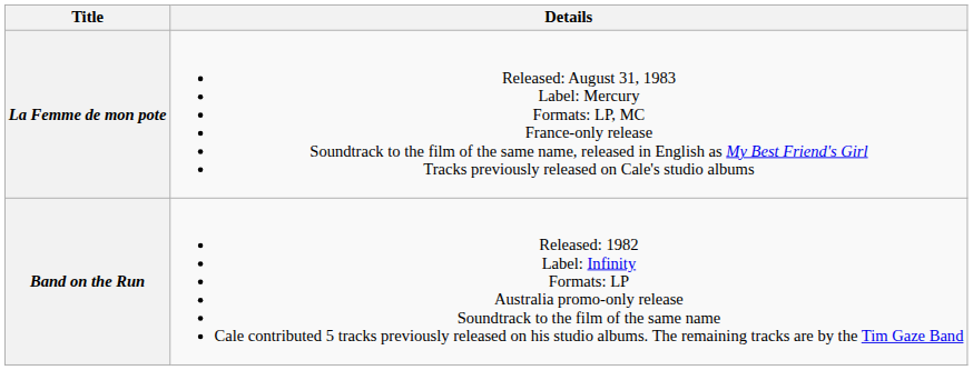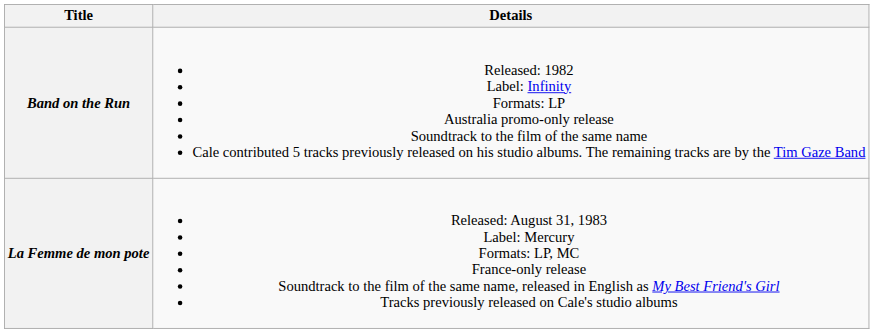 <table class="wikitable plainrowheaders" style="text-align:center;">
 <tr>
 <th scope="col">Title</th>
 <th scope="col">Details</th>
 </tr>
 <tr>
+<th scope="row"><em>Band on the Run</em></th>
+<td><br><ul><li>Released: 1982</li><li>Label: <a href='#'>Infinity</a></li><li>Formats: LP</li><li>Australia promo-only release</li><li>Soundtrack to the film of the same name</li><li>Cale contributed 5 tracks previously released on his studio albums. The remaining tracks are by the <a href='#'>Tim Gaze Band</a></li></ul></td>
+</tr>
+<tr>
 <th scope="row"><em>La Femme de mon pote</em></th>
 <td><br><ul><li>Released: August 31, 1983</li><li>Label: Mercury</li><li>Formats: LP, MC</li><li>France-only release</li><li>Soundtrack to the film of the same name, released in English as <em><a href='#'>My Best Friend's Girl</a></em></li><li>Tracks previously released on Cale's studio albums</li></ul></td>
 </tr>
-<tr>
-<th scope="row"><em>Band on the Run</em></th>
-<td><br><ul><li>Released: 1982</li><li>Label: <a href='#'>Infinity</a></li><li>Formats: LP</li><li>Australia promo-only release</li><li>Soundtrack to the film of the same name</li><li>Cale contributed 5 tracks previously released on his studio albums. The remaining tracks are by the <a href='#'>Tim Gaze Band</a></li></ul></td>
-</tr>
 </table>
